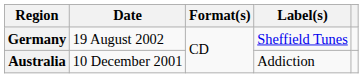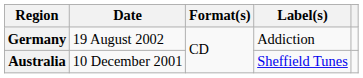 <table class="wikitable plainrowheaders">
 <tr>
 <th scope="col">Region</th>
 <th scope="col">Date</th>
 <th scope="col">Format(s)</th>
 <th scope="col">Label(s)</th>
 <th scope="col"></th>
 </tr>
 <tr>
 <th scope="row">Germany</th>
 <td>19 August 2002</td>
 <td rowspan="2">CD</td>
-<td><a href='#'>Sheffield Tunes</a></td>
+<td>Addiction</td>
 <td></td>
 </tr>
 <tr>
 <th scope="row">Australia</th>
 <td>10 December 2001</td>
-<td>Addiction</td>
+<td><a href='#'>Sheffield Tunes</a></td>
 <td></td>
 </tr>
 </table>
